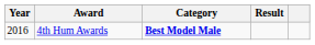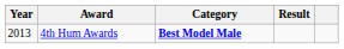 <table class="wikitable" width="50%" style="font-size: 95%;">
 <tr style="background:#ccc; text-align:center;">
 <th scope="col" width="3%">Year</th>
 <th scope="col" width="25%">Award</th>
 <th scope="col" width="25%">Category</th>
 <th scope="col" width="3%">Result</th>
 <th scope="col" width="5%"></th>
 </tr>
 <tr>
-<td>2016</td>
+<td>2013</td>
 <td><a href='#'>4th Hum Awards</a></td>
 <td><strong><a href='#'>Best Model Male</a></strong></td>
 <td></td>
 <td></td>
 </tr>
 </table>
